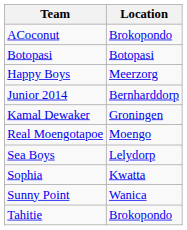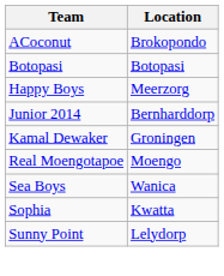 <table class="wikitable">
 <tr>
 <th>Team</th>
 <th>Location</th>
 </tr>
 <tr>
 <td><a href='#'>ACoconut</a></td>
 <td><a href='#'>Brokopondo</a></td>
 </tr>
 <tr>
 <td><a href='#'>Botopasi</a></td>
 <td><a href='#'>Botopasi</a></td>
 </tr>
 <tr>
 <td><a href='#'>Happy Boys</a></td>
 <td><a href='#'>Meerzorg</a></td>
 </tr>
 <tr>
 <td><a href='#'>Junior 2014</a></td>
 <td><a href='#'>Bernharddorp</a></td>
 </tr>
 <tr>
 <td><a href='#'>Kamal Dewaker</a></td>
 <td><a href='#'>Groningen</a></td>
 </tr>
 <tr>
 <td><a href='#'>Real Moengotapoe</a></td>
 <td><a href='#'>Moengo</a></td>
 </tr>
 <tr>
 <td><a href='#'>Sea Boys</a></td>
-<td><a href='#'>Lelydorp</a></td>
+<td><a href='#'>Wanica</a></td>
 </tr>
 <tr>
 <td><a href='#'>Sophia</a></td>
 <td><a href='#'>Kwatta</a></td>
 </tr>
 <tr>
 <td><a href='#'>Sunny Point</a></td>
-<td><a href='#'>Wanica</a></td>
-</tr>
-<tr>
-<td><a href='#'>Tahitie</a></td>
-<td><a href='#'>Brokopondo</a></td>
+<td><a href='#'>Lelydorp</a></td>
 </tr>
 </table>
